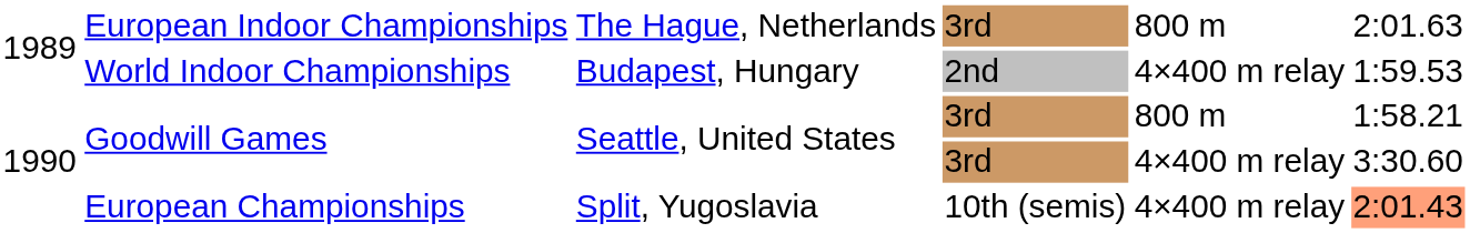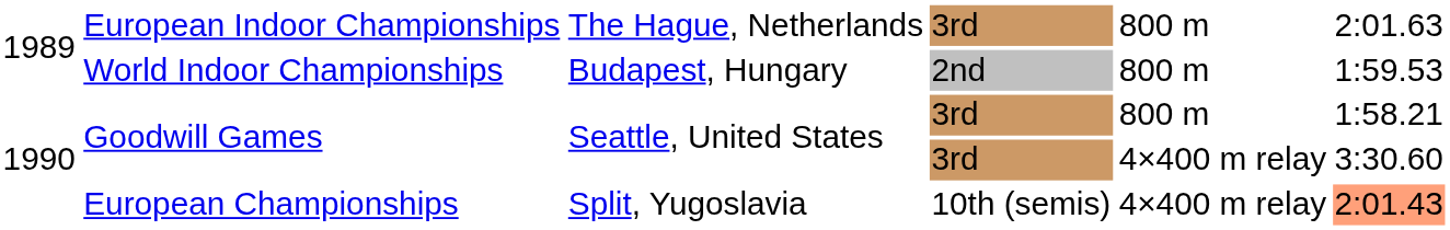 <table>
 <tr>
 <td rowspan=2>1989</td>
 <td><a href='#'>European Indoor Championships</a></td>
 <td><a href='#'>The Hague</a>, Netherlands</td>
 <td bgcolor=cc9966>3rd</td>
 <td>800 m</td>
 <td>2:01.63</td>
 </tr>
 <tr>
 <td><a href='#'>World Indoor Championships</a></td>
 <td><a href='#'>Budapest</a>, Hungary</td>
 <td bgcolor=silver>2nd</td>
-<td>4×400 m relay</td>
+<td>800 m</td>
 <td>1:59.53</td>
 </tr>
 <tr>
 <td rowspan=3>1990</td>
 <td rowspan=2><a href='#'>Goodwill Games</a></td>
 <td rowspan=2><a href='#'>Seattle</a>, United States</td>
 <td bgcolor=cc9966>3rd</td>
 <td>800 m</td>
 <td>1:58.21</td>
 </tr>
 <tr>
 <td bgcolor=cc9966>3rd</td>
 <td>4×400 m relay</td>
 <td>3:30.60</td>
 </tr>
 <tr>
 <td><a href='#'>European Championships</a></td>
 <td><a href='#'>Split</a>, Yugoslavia</td>
 <td>10th (semis)</td>
 <td>4×400 m relay</td>
 <td style="background: lightsalmon;">2:01.43</td>
 </tr>
 </table>
